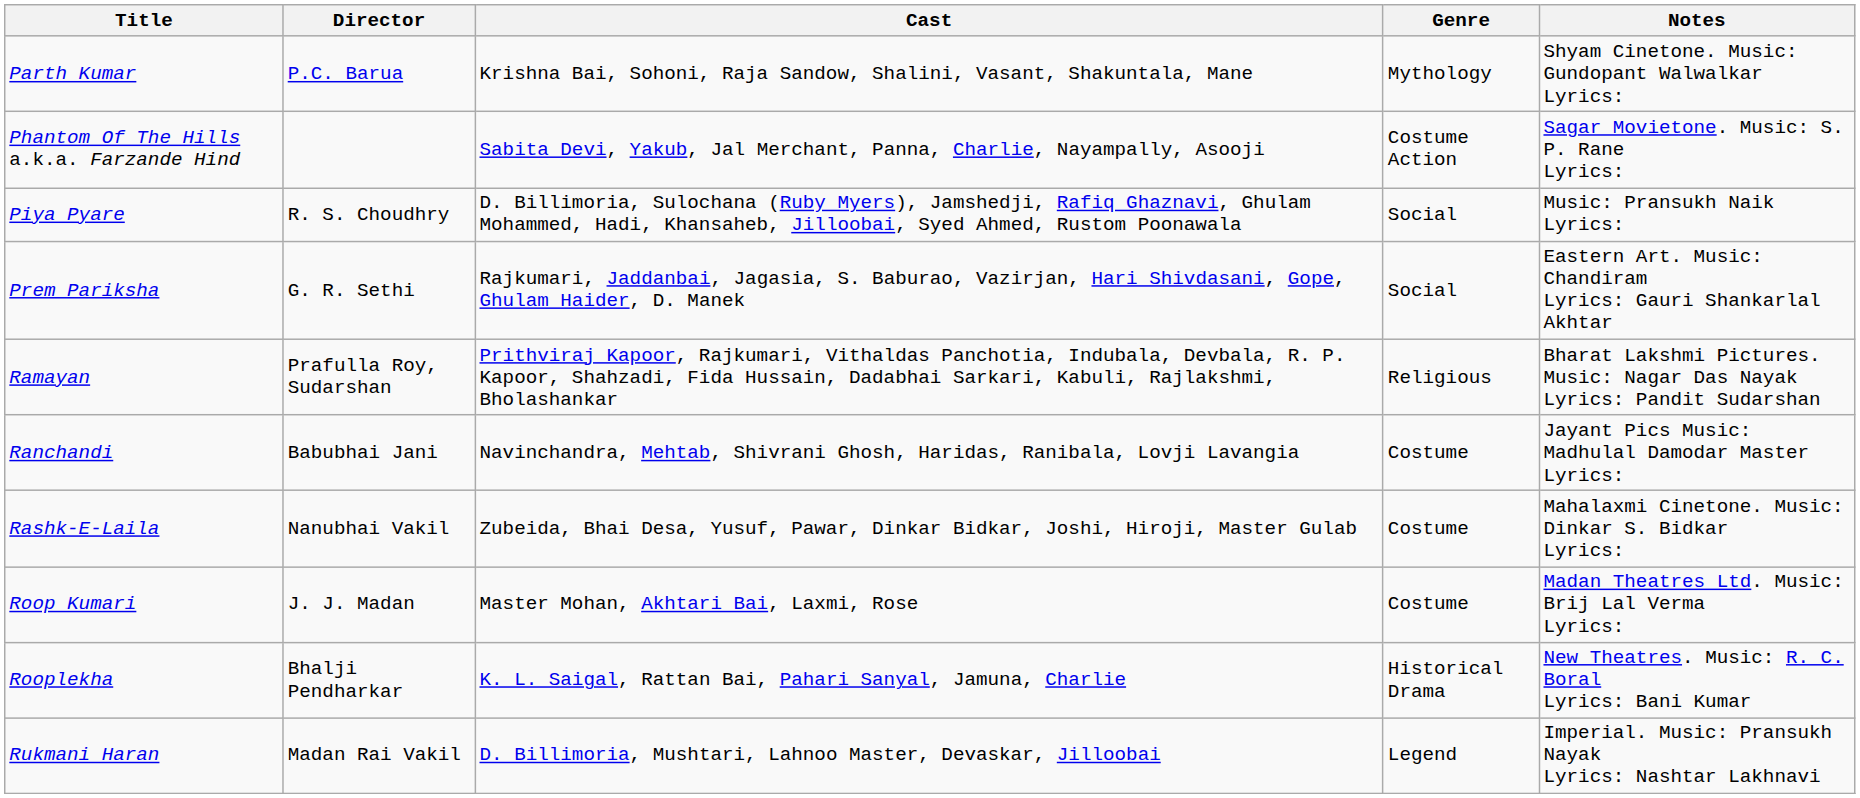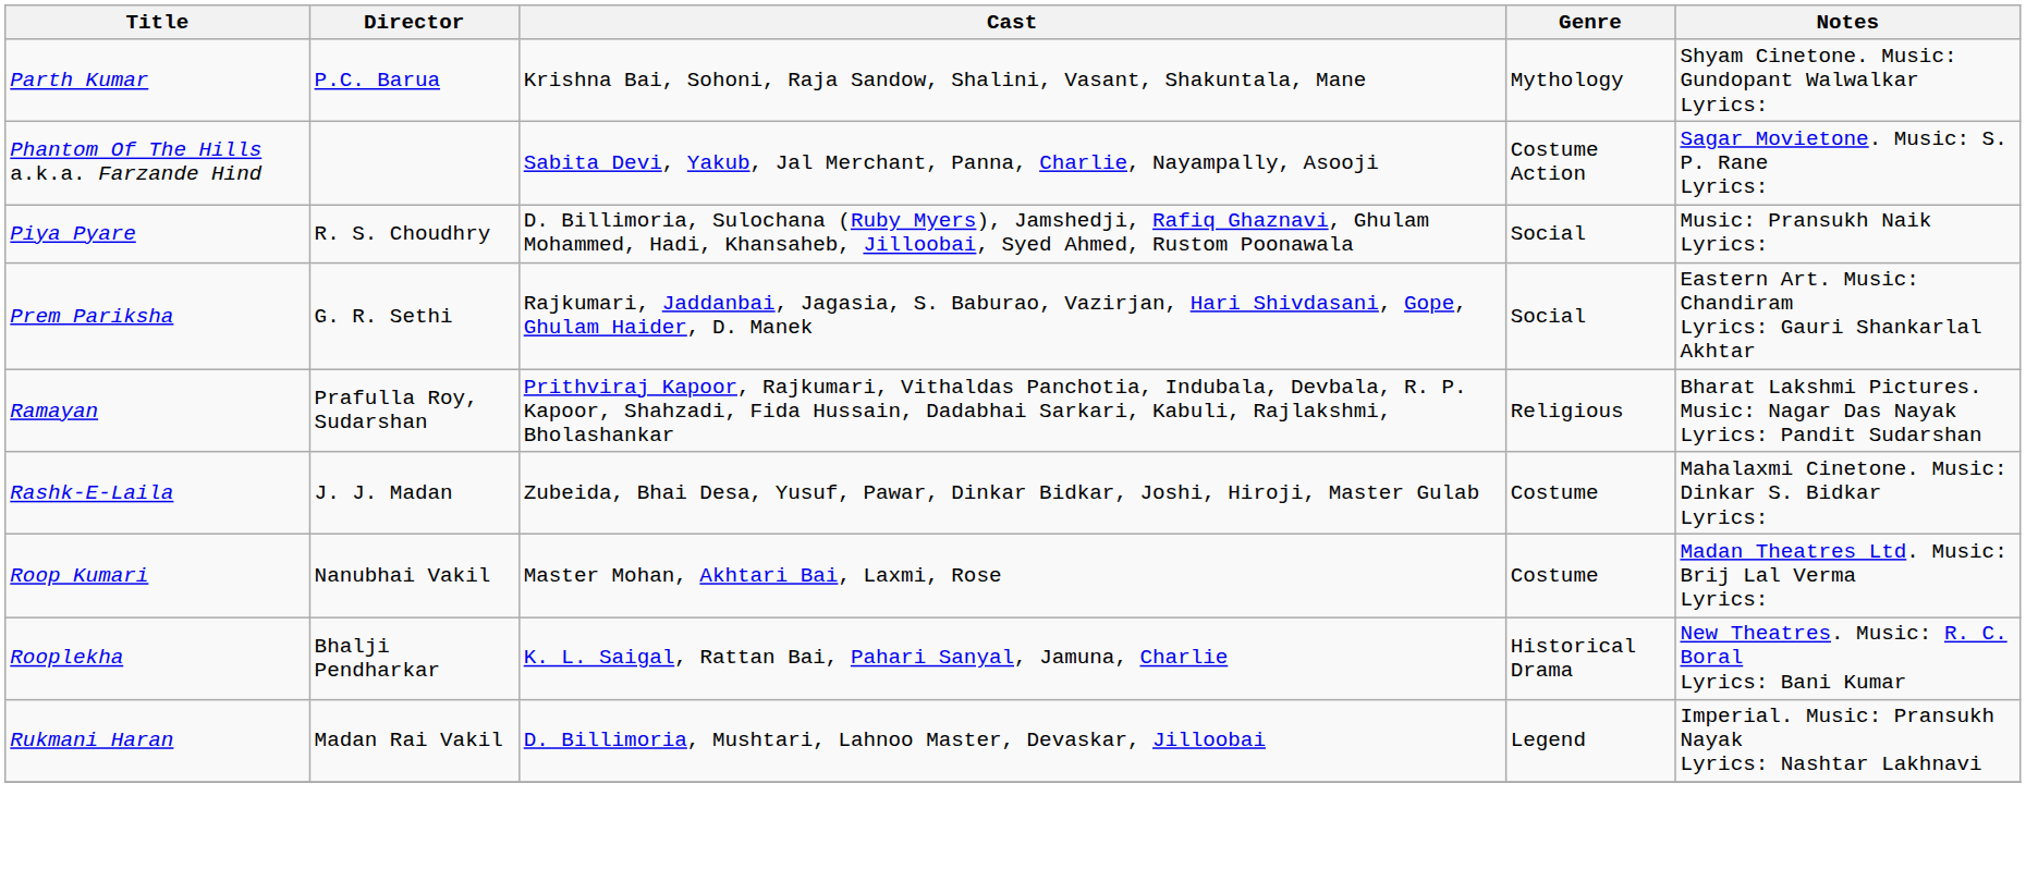 <table class="wikitable">
 <tr>
 <th>Title</th>
 <th>Director</th>
 <th>Cast</th>
 <th>Genre</th>
 <th>Notes</th>
 </tr>
 <tr>
 <td><em><a href='#'>Parth Kumar</a></em></td>
 <td><a href='#'>P.C. Barua</a></td>
 <td>Krishna Bai, Sohoni, Raja Sandow, Shalini, Vasant, Shakuntala, Mane</td>
 <td>Mythology</td>
 <td>Shyam Cinetone.  Music: Gundopant Walwalkar<br>Lyrics:</td>
 </tr>
 <tr>
 <td><em><a href='#'>Phantom Of The Hills</a></em> a.k.a. <em>Farzande Hind</em></td>
 <td></td>
 <td><a href='#'>Sabita Devi</a>, <a href='#'>Yakub</a>, Jal Merchant, Panna, <a href='#'>Charlie</a>, Nayampally, Asooji</td>
 <td>Costume Action</td>
 <td><a href='#'>Sagar Movietone</a>. Music: S. P. Rane<br>Lyrics:</td>
 </tr>
 <tr>
 <td><em><a href='#'>Piya Pyare</a></em></td>
 <td>R. S. Choudhry</td>
 <td>D. Billimoria, Sulochana (<a href='#'>Ruby Myers</a>), Jamshedji, <a href='#'>Rafiq Ghaznavi</a>, Ghulam Mohammed, Hadi, Khansaheb, <a href='#'>Jilloobai</a>, Syed Ahmed, Rustom Poonawala</td>
 <td>Social</td>
 <td>Music: Pransukh Naik<br>Lyrics:</td>
 </tr>
 <tr>
 <td><em><a href='#'>Prem Pariksha</a></em></td>
 <td>G. R. Sethi</td>
 <td>Rajkumari, <a href='#'>Jaddanbai</a>, Jagasia, S. Baburao, Vazirjan, <a href='#'>Hari Shivdasani</a>, <a href='#'>Gope</a>, <a href='#'>Ghulam Haider</a>, D. Manek</td>
 <td>Social</td>
 <td>Eastern Art.  Music: Chandiram<br>Lyrics: Gauri Shankarlal Akhtar</td>
 </tr>
 <tr>
 <td><em><a href='#'>Ramayan</a></em></td>
 <td>Prafulla Roy, Sudarshan</td>
 <td><a href='#'>Prithviraj Kapoor</a>, Rajkumari, Vithaldas Panchotia, Indubala, Devbala, R. P. Kapoor, Shahzadi, Fida Hussain, Dadabhai Sarkari, Kabuli, Rajlakshmi, Bholashankar</td>
 <td>Religious</td>
 <td>Bharat Lakshmi Pictures. Music: Nagar Das Nayak<br>Lyrics: Pandit Sudarshan</td>
 </tr>
 <tr>
-<td><em><a href='#'>Ranchandi</a></em></td>
-<td>Babubhai Jani</td>
-<td>Navinchandra, <a href='#'>Mehtab</a>, Shivrani Ghosh, Haridas, Ranibala, Lovji Lavangia</td>
-<td>Costume</td>
-<td>Jayant Pics Music: Madhulal Damodar Master<br>Lyrics:</td>
-</tr>
-<tr>
 <td><em><a href='#'>Rashk-E-Laila</a></em></td>
-<td>Nanubhai Vakil</td>
+<td>J. J. Madan</td>
 <td>Zubeida, Bhai Desa, Yusuf, Pawar, Dinkar Bidkar, Joshi, Hiroji, Master Gulab</td>
 <td>Costume</td>
 <td>Mahalaxmi Cinetone.  Music: Dinkar S. Bidkar<br>Lyrics:</td>
 </tr>
 <tr>
 <td><em><a href='#'>Roop Kumari</a></em></td>
-<td>J. J. Madan</td>
+<td>Nanubhai Vakil</td>
 <td>Master Mohan, <a href='#'>Akhtari Bai</a>, Laxmi, Rose</td>
 <td>Costume</td>
 <td><a href='#'>Madan Theatres Ltd</a>. Music: Brij Lal Verma<br>Lyrics:</td>
 </tr>
 <tr>
 <td><em><a href='#'>Rooplekha</a></em></td>
 <td>Bhalji Pendharkar</td>
 <td><a href='#'>K. L. Saigal</a>, Rattan Bai, <a href='#'>Pahari Sanyal</a>, Jamuna, <a href='#'>Charlie</a></td>
 <td>Historical Drama</td>
 <td><a href='#'>New Theatres</a>.  Music: <a href='#'>R. C. Boral</a><br>Lyrics: Bani Kumar</td>
 </tr>
 <tr>
 <td><em><a href='#'>Rukmani Haran</a></em></td>
 <td>Madan Rai Vakil</td>
 <td><a href='#'>D. Billimoria</a>, Mushtari, Lahnoo Master, Devaskar, <a href='#'>Jilloobai</a></td>
 <td>Legend</td>
 <td>Imperial. Music: Pransukh Nayak<br>Lyrics: Nashtar Lakhnavi</td>
 </tr>
 <tr>
 </tr>
 </table>
